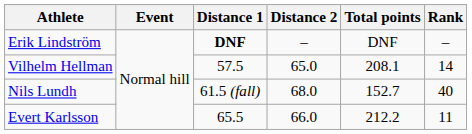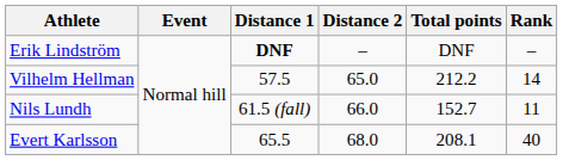 <table class="wikitable" style="font-size:90%">
 <tr>
 <th>Athlete</th>
 <th>Event</th>
 <th>Distance 1</th>
 <th>Distance 2</th>
 <th>Total points</th>
 <th>Rank</th>
 </tr>
 <tr>
 <td><a href='#'>Erik Lindström</a></td>
 <td rowspan="4">Normal hill</td>
 <td align="center"><strong>DNF</strong></td>
 <td align="center">–</td>
 <td align="center">DNF</td>
 <td align="center">–</td>
 </tr>
 <tr>
 <td><a href='#'>Vilhelm Hellman</a></td>
 <td align="center">57.5</td>
 <td align="center">65.0</td>
-<td align="center">208.1</td>
+<td align="center">212.2</td>
 <td align="center">14</td>
 </tr>
 <tr>
 <td><a href='#'>Nils Lundh</a></td>
 <td align="center">61.5 <em>(fall)</em></td>
-<td align="center">68.0</td>
+<td align="center">66.0</td>
 <td align="center">152.7</td>
-<td align="center">40</td>
+<td align="center">11</td>
 </tr>
 <tr>
 <td><a href='#'>Evert Karlsson</a></td>
 <td align="center">65.5</td>
-<td align="center">66.0</td>
-<td align="center">212.2</td>
-<td align="center">11</td>
+<td align="center">68.0</td>
+<td align="center">208.1</td>
+<td align="center">40</td>
 </tr>
 </table>
